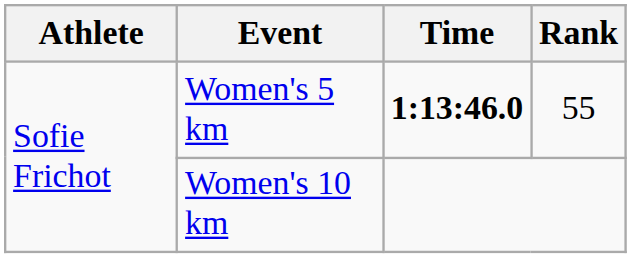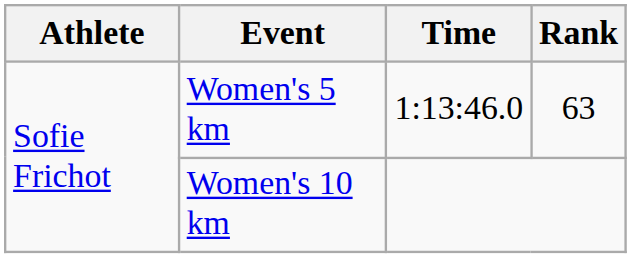 <table class="wikitable" style="text-align:center; font-size:90%; width:30%;">
 <tr>
 <th>Athlete</th>
 <th>Event</th>
 <th>Time</th>
 <th>Rank</th>
 </tr>
 <tr>
 <td align=left rowspan=2><a href='#'>Sofie Frichot</a></td>
 <td align=left><a href='#'>Women's 5 km</a></td>
-<td><strong>1:13:46.0</strong></td>
-<td>55</td>
+<td>1:13:46.0</td>
+<td>63</td>
 </tr>
 <tr>
 <td align=left><a href='#'>Women's 10 km</a></td>
 <td colspan=2></td>
 </tr>
 </table>
